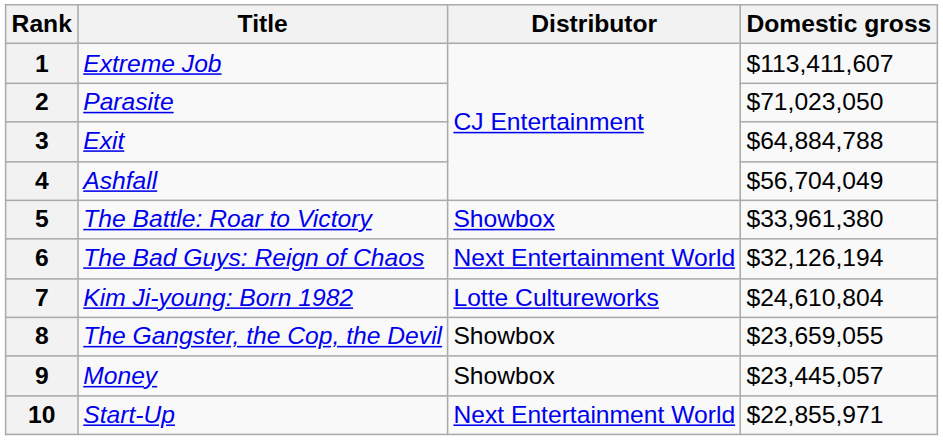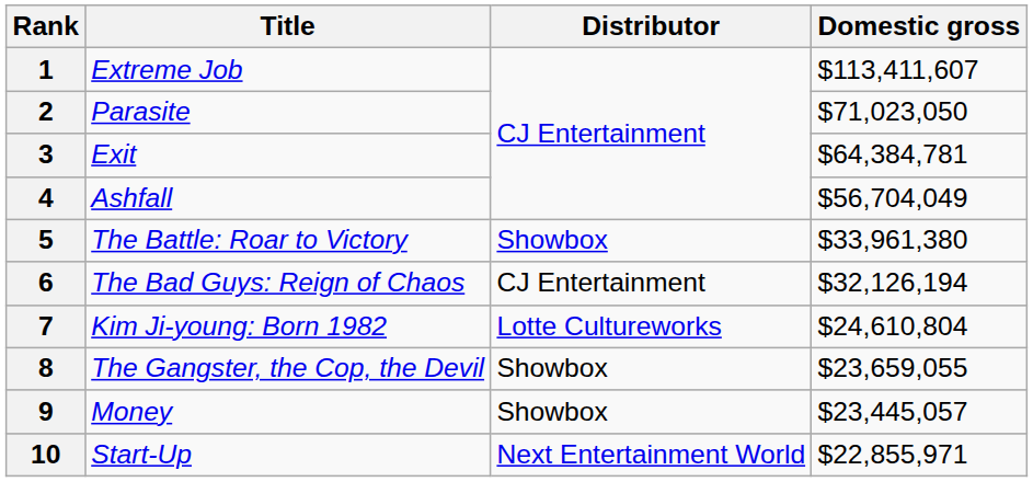 <table class="wikitable" style="margin:auto; margin:auto;">
 <tr>
 <th>Rank</th>
 <th>Title</th>
 <th>Distributor</th>
 <th>Domestic gross </th>
 </tr>
 <tr>
 <th style="text-align:center;">1</th>
 <td><em><a href='#'>Extreme Job</a></em></td>
 <td rowspan=4><a href='#'>CJ Entertainment</a></td>
 <td>$113,411,607</td>
 </tr>
 <tr>
 <th style="text-align:center;">2</th>
 <td><em><a href='#'>Parasite</a></em></td>
 <td>$71,023,050</td>
 </tr>
 <tr>
 <th style="text-align:center;">3</th>
 <td><em><a href='#'>Exit</a></em></td>
-<td>$64,884,788</td>
+<td>$64,384,781</td>
 </tr>
 <tr>
 <th style="text-align:center;">4</th>
 <td><em><a href='#'>Ashfall</a></em></td>
 <td>$56,704,049</td>
 </tr>
 <tr>
 <th style="text-align:center;">5</th>
 <td><em><a href='#'>The Battle: Roar to Victory</a></em></td>
 <td><a href='#'>Showbox</a></td>
 <td>$33,961,380</td>
 </tr>
 <tr>
 <th style="text-align:center;">6</th>
 <td><em><a href='#'>The Bad Guys: Reign of Chaos</a></em></td>
-<td><a href='#'>Next Entertainment World</a></td>
+<td>CJ Entertainment</td>
 <td>$32,126,194</td>
 </tr>
 <tr>
 <th style="text-align:center;">7</th>
 <td><em><a href='#'>Kim Ji-young: Born 1982</a></em></td>
 <td><a href='#'>Lotte Cultureworks</a></td>
 <td>$24,610,804</td>
 </tr>
 <tr>
 <th style="text-align:center;">8</th>
 <td><em><a href='#'>The Gangster, the Cop, the Devil</a></em></td>
 <td>Showbox</td>
 <td>$23,659,055</td>
 </tr>
 <tr>
 <th style="text-align:center;">9</th>
 <td><em><a href='#'>Money</a></em></td>
 <td>Showbox</td>
 <td>$23,445,057</td>
 </tr>
 <tr>
 <th style="text-align:center;">10</th>
 <td><em><a href='#'>Start-Up</a></em></td>
 <td><a href='#'>Next Entertainment World</a></td>
 <td>$22,855,971</td>
 </tr>
 </table>
